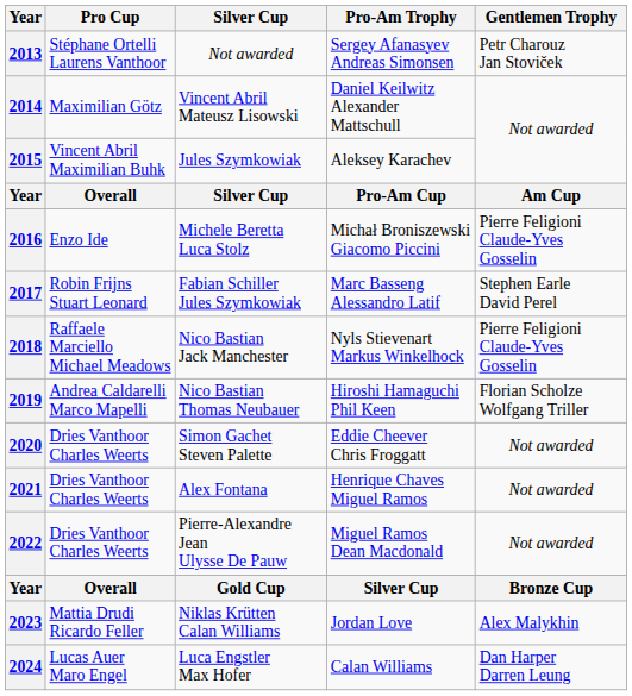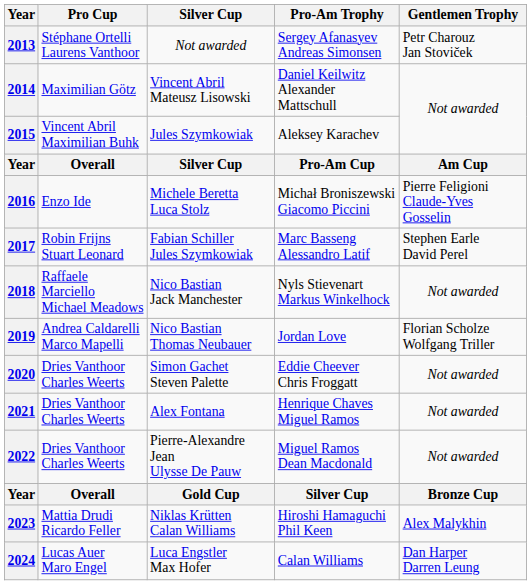 <table class="wikitable">
 <tr>
 <th>Year</th>
 <th>Pro Cup</th>
 <th>Silver Cup</th>
 <th>Pro-Am Trophy</th>
 <th>Gentlemen Trophy</th>
 </tr>
 <tr>
 <th><a href='#'>2013</a></th>
 <td> <a href='#'>Stéphane Ortelli</a><br> <a href='#'>Laurens Vanthoor</a></td>
 <td align=center><em>Not awarded</em></td>
 <td> <a href='#'>Sergey Afanasyev</a><br> <a href='#'>Andreas Simonsen</a></td>
 <td> Petr Charouz<br> Jan Stoviček</td>
 </tr>
 <tr>
 <th><a href='#'>2014</a></th>
 <td> <a href='#'>Maximilian Götz</a></td>
 <td> <a href='#'>Vincent Abril</a><br> Mateusz Lisowski</td>
 <td> <a href='#'>Daniel Keilwitz</a><br> Alexander Mattschull</td>
 <td rowspan=2 align=center><em>Not awarded</em></td>
 </tr>
 <tr>
 <th><a href='#'>2015</a></th>
 <td> <a href='#'>Vincent Abril</a><br> <a href='#'>Maximilian Buhk</a></td>
 <td> <a href='#'>Jules Szymkowiak</a></td>
 <td> Aleksey Karachev</td>
 </tr>
 <tr>
 <th>Year</th>
 <th>Overall</th>
 <th>Silver Cup</th>
 <th>Pro-Am Cup</th>
 <th>Am Cup</th>
 </tr>
 <tr>
 <th><a href='#'>2016</a></th>
 <td> <a href='#'>Enzo Ide</a></td>
 <td> <a href='#'>Michele Beretta</a><br> <a href='#'>Luca Stolz</a></td>
 <td> Michał Broniszewski<br> <a href='#'>Giacomo Piccini</a></td>
 <td> Pierre Feligioni<br> <a href='#'>Claude-Yves Gosselin</a></td>
 </tr>
 <tr>
 <th><a href='#'>2017</a></th>
 <td> <a href='#'>Robin Frijns</a><br> <a href='#'>Stuart Leonard</a></td>
 <td> <a href='#'>Fabian Schiller</a><br> <a href='#'>Jules Szymkowiak</a></td>
 <td> <a href='#'>Marc Basseng</a><br> <a href='#'>Alessandro Latif</a></td>
 <td> Stephen Earle<br> David Perel</td>
 </tr>
 <tr>
 <th><a href='#'>2018</a></th>
 <td> <a href='#'>Raffaele Marciello</a><br> <a href='#'>Michael Meadows</a></td>
 <td> <a href='#'>Nico Bastian</a><br> Jack Manchester</td>
 <td> Nyls Stievenart<br> <a href='#'>Markus Winkelhock</a></td>
-<td> Pierre Feligioni<br> <a href='#'>Claude-Yves Gosselin</a></td>
+<td align=center><em>Not awarded</em></td>
 </tr>
 <tr>
 <th><a href='#'>2019</a></th>
 <td> <a href='#'>Andrea Caldarelli</a><br> <a href='#'>Marco Mapelli</a></td>
 <td> <a href='#'>Nico Bastian</a><br> <a href='#'>Thomas Neubauer</a></td>
-<td> <a href='#'>Hiroshi Hamaguchi</a><br> <a href='#'>Phil Keen</a></td>
+<td> <a href='#'>Jordan Love</a></td>
 <td> Florian Scholze<br> Wolfgang Triller</td>
 </tr>
 <tr>
 <th><a href='#'>2020</a></th>
 <td> <a href='#'>Dries Vanthoor</a><br> <a href='#'>Charles Weerts</a></td>
 <td> <a href='#'>Simon Gachet</a><br> Steven Palette</td>
 <td> <a href='#'>Eddie Cheever</a><br> Chris Froggatt</td>
 <td align=center><em>Not awarded</em></td>
 </tr>
 <tr>
 <th><a href='#'>2021</a></th>
 <td> <a href='#'>Dries Vanthoor</a><br> <a href='#'>Charles Weerts</a></td>
 <td> <a href='#'>Alex Fontana</a></td>
 <td> <a href='#'>Henrique Chaves</a><br> <a href='#'>Miguel Ramos</a></td>
 <td align=center><em>Not awarded</em></td>
 </tr>
 <tr>
 <th><a href='#'>2022</a></th>
 <td> <a href='#'>Dries Vanthoor</a><br> <a href='#'>Charles Weerts</a></td>
 <td> Pierre-Alexandre Jean<br> <a href='#'>Ulysse De Pauw</a></td>
 <td> <a href='#'>Miguel Ramos</a><br> <a href='#'>Dean Macdonald</a></td>
 <td align=center><em>Not awarded</em></td>
 </tr>
 <tr>
 <th>Year</th>
 <th>Overall</th>
 <th>Gold Cup</th>
 <th>Silver Cup</th>
 <th>Bronze Cup</th>
 </tr>
 <tr>
 <th><a href='#'>2023</a></th>
 <td> <a href='#'>Mattia Drudi</a><br> <a href='#'>Ricardo Feller</a></td>
 <td> <a href='#'>Niklas Krütten</a><br> <a href='#'>Calan Williams</a></td>
-<td> <a href='#'>Jordan Love</a></td>
+<td> <a href='#'>Hiroshi Hamaguchi</a><br> <a href='#'>Phil Keen</a></td>
 <td> <a href='#'>Alex Malykhin</a></td>
 </tr>
 <tr>
 <th><a href='#'>2024</a></th>
 <td> <a href='#'>Lucas Auer</a><br> <a href='#'>Maro Engel</a></td>
 <td> <a href='#'>Luca Engstler</a><br> Max Hofer</td>
 <td> <a href='#'>Calan Williams</a></td>
 <td> <a href='#'>Dan Harper</a><br> <a href='#'>Darren Leung</a></td>
 </tr>
 </table>
